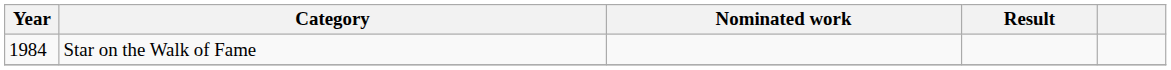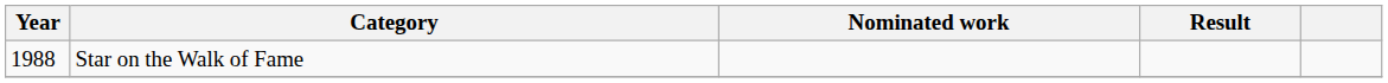 <table class=wikitable class="wikitable sortable">
 <tr>
 <th width=4%>Year</th>
 <th width=40%>Category</th>
 <th width=26%>Nominated work</th>
 <th width=10%>Result</th>
 <th width=5%></th>
 </tr>
 <tr>
-<td>1984</td>
+<td>1988</td>
 <td>Star on the Walk of Fame</td>
 <td></td>
 <td></td>
 <td></td>
 </tr>
 <tr>
 </tr>
 </table>
